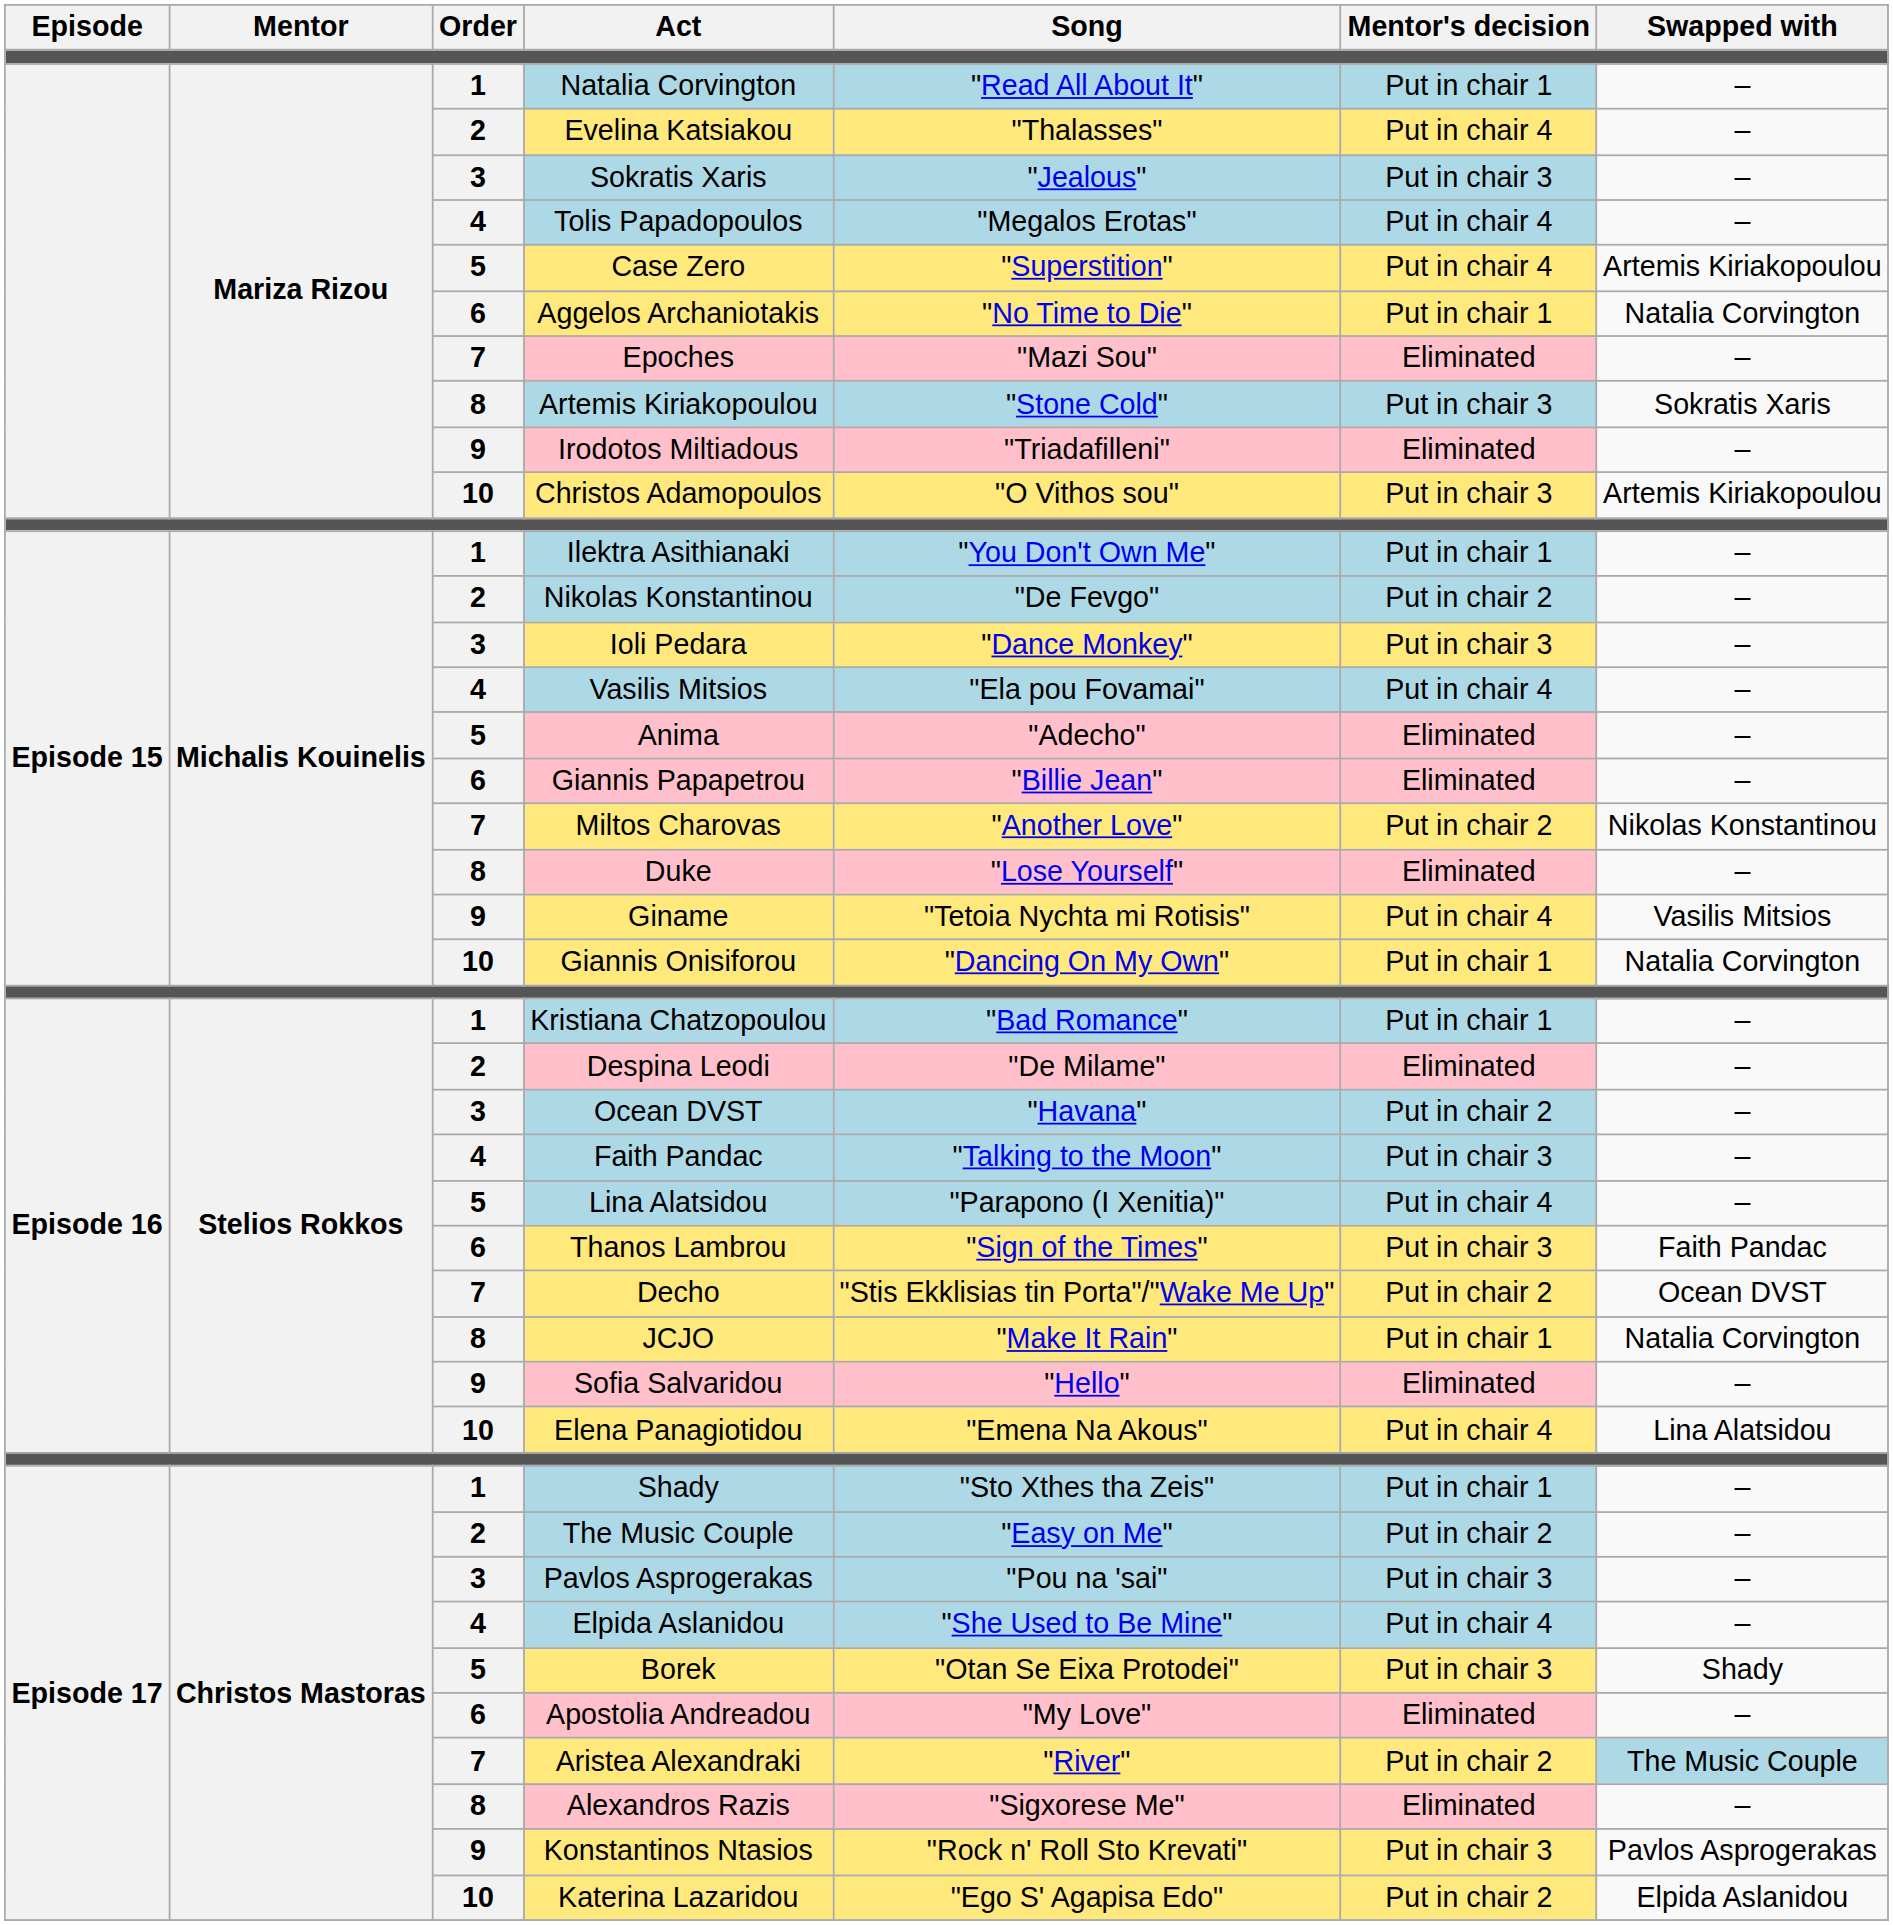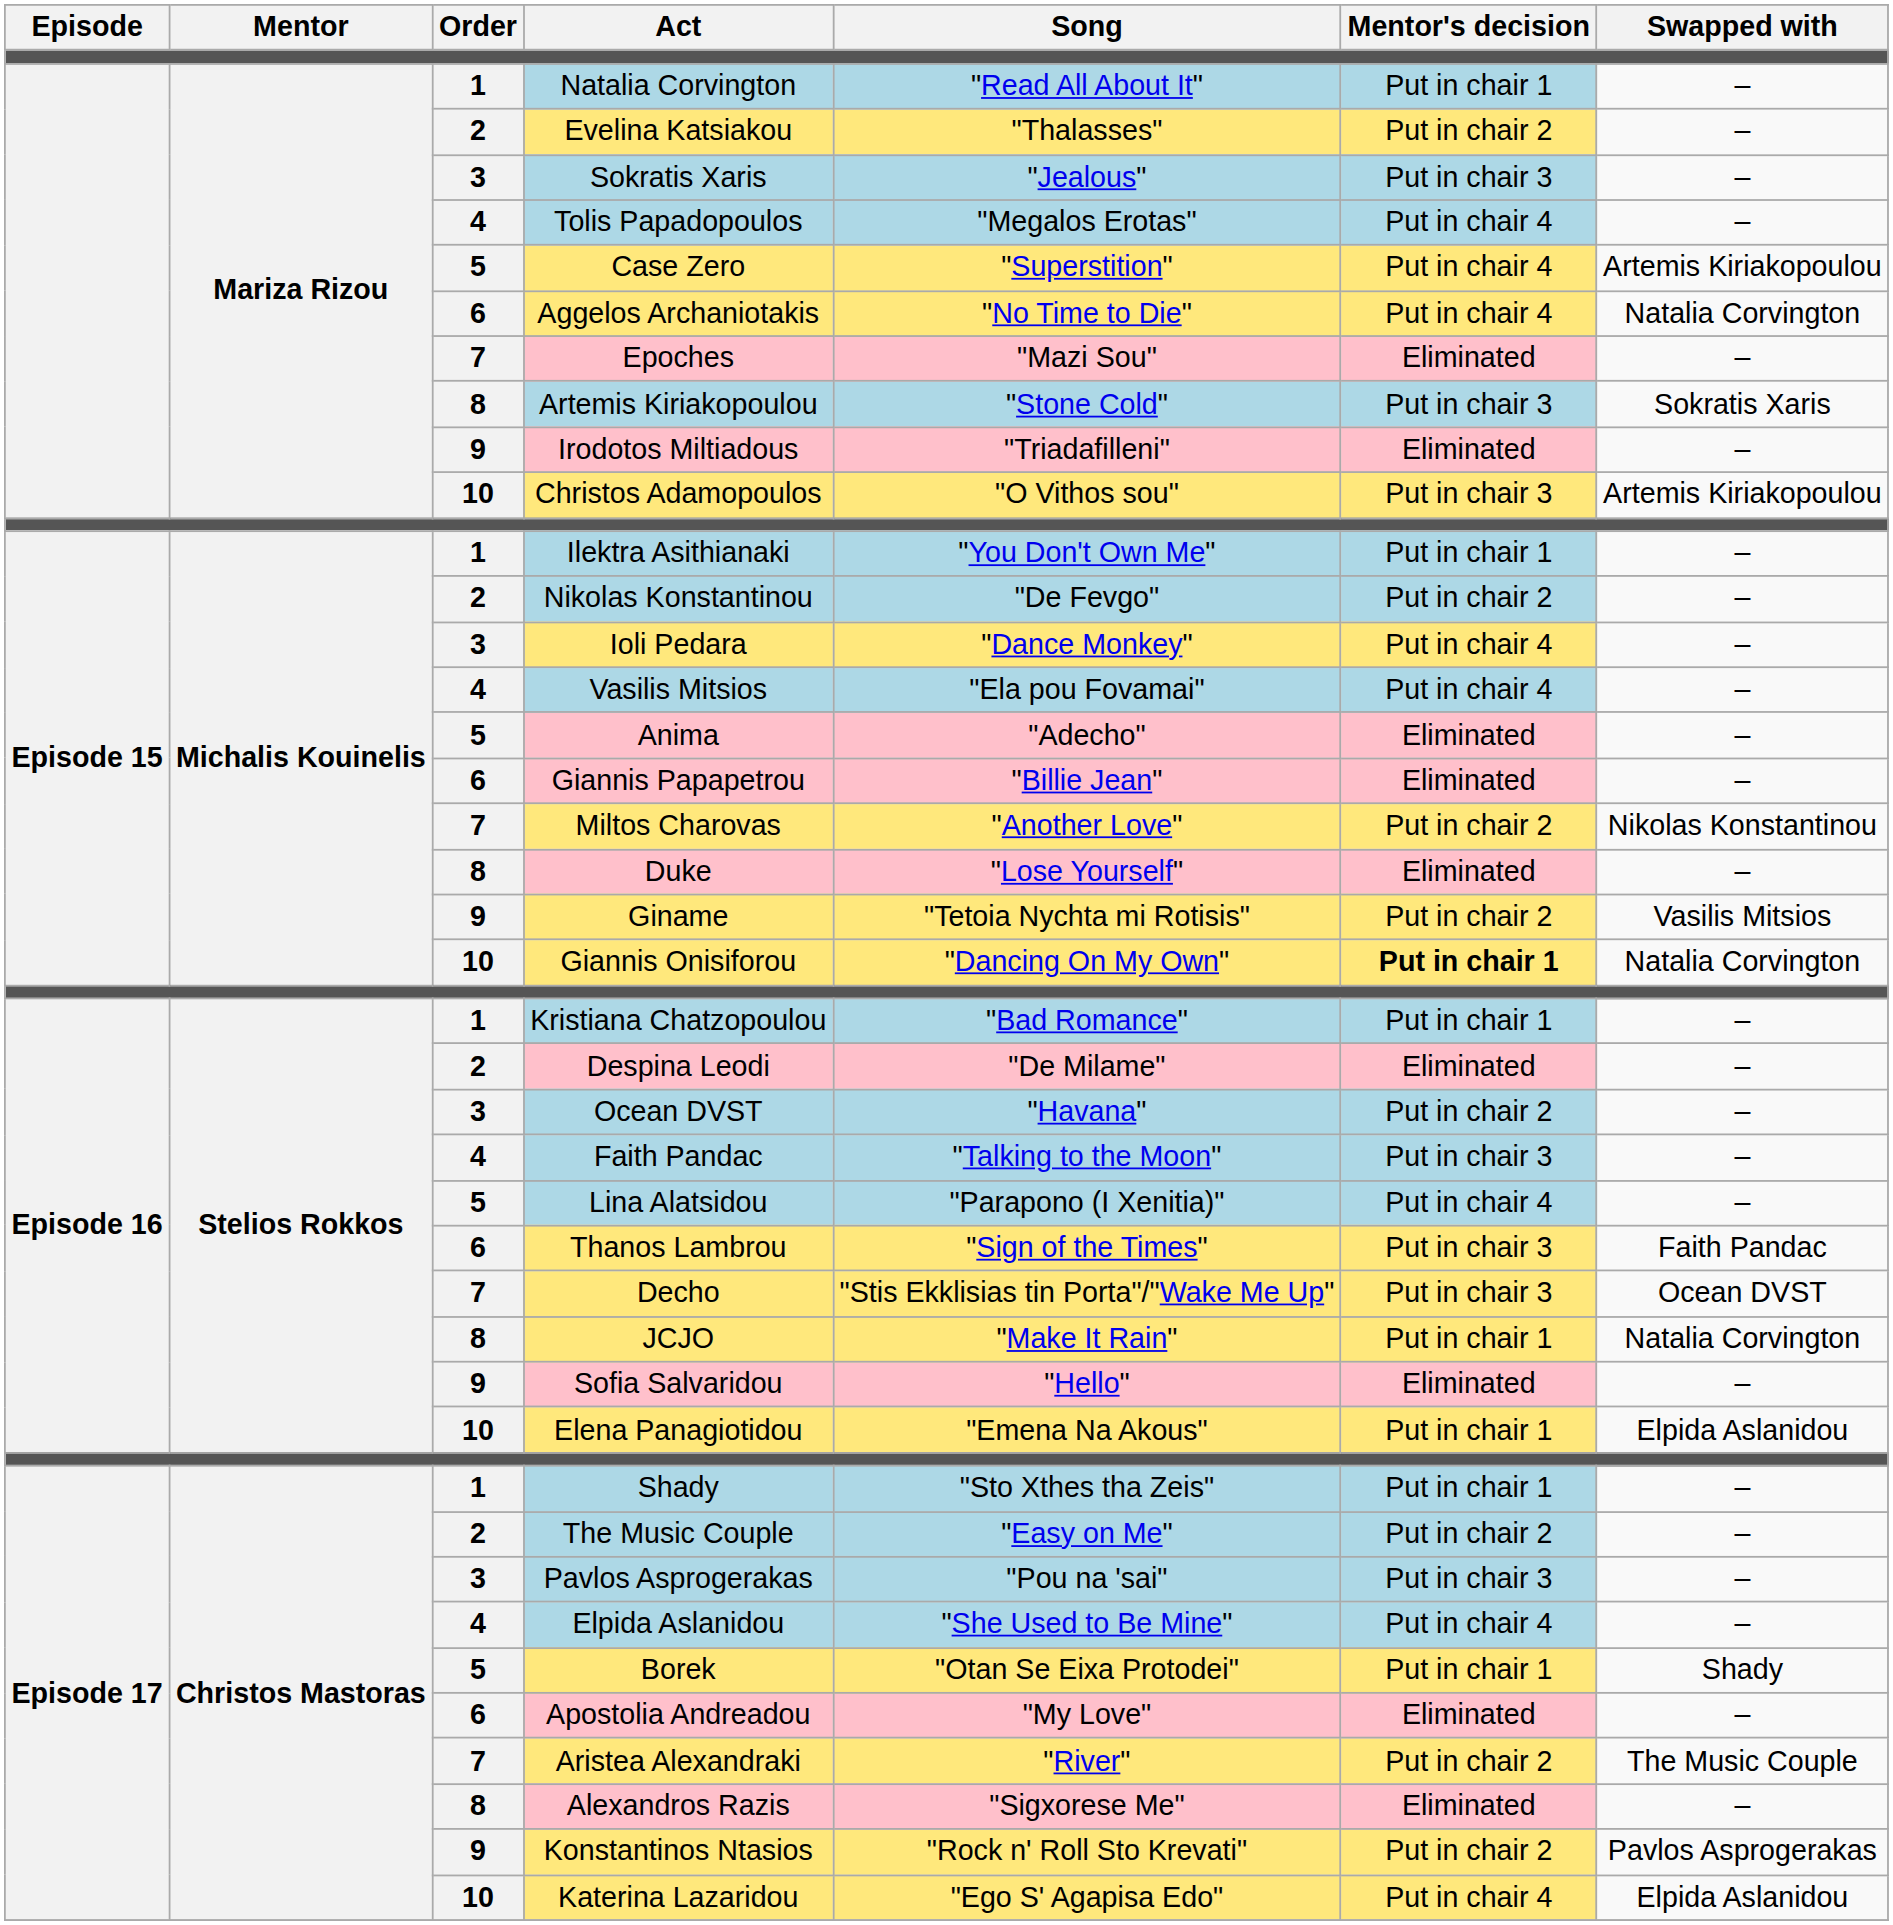 <table class="wikitable plainrowheaders" style="text-align: center;">
 <tr>
 <th scope="col">Episode</th>
 <th>Mentor</th>
 <th>Order</th>
 <th>Act</th>
 <th>Song</th>
 <th>Mentor's decision</th>
 <th>Swapped with</th>
 </tr>
 <tr>
 <td colspan="7" style="background:#555;"></td>
 </tr>
 <tr>
 <th rowspan="10"><br></th>
 <th rowspan="10">Mariza Rizou</th>
 <th>1</th>
 <td style="background:lightblue;">Natalia Corvington</td>
 <td style="background:lightblue;">"<a href='#'>Read All About It</a>"</td>
 <td style="background:lightblue;">Put in chair 1</td>
 <td>–</td>
 </tr>
 <tr>
 <th>2</th>
 <td style="background:#FFE87C;">Evelina Katsiakou</td>
 <td style="background:#FFE87C;">"Thalasses"</td>
-<td style="background:#FFE87C;">Put in chair 4</td>
+<td style="background:#FFE87C;">Put in chair 2</td>
 <td>–</td>
 </tr>
 <tr>
 <th>3</th>
 <td style="background:lightblue;">Sokratis Xaris</td>
 <td style="background:lightblue;">"<a href='#'>Jealous</a>"</td>
 <td style="background:lightblue;">Put in chair 3</td>
 <td>–</td>
 </tr>
 <tr>
 <th>4</th>
 <td style="background:lightblue;">Tolis Papadopoulos</td>
 <td style="background:lightblue;">"Megalos Erotas"</td>
 <td style="background:lightblue;">Put in chair 4</td>
 <td>–</td>
 </tr>
 <tr>
 <th>5</th>
 <td style="background:#FFE87C;">Case Zero</td>
 <td style="background:#FFE87C;">"<a href='#'>Superstition</a>"</td>
 <td style="background:#FFE87C;">Put in chair 4</td>
 <td>Artemis Kiriakopoulou</td>
 </tr>
 <tr>
 <th>6</th>
 <td style="background:#FFE87C;">Aggelos Archaniotakis</td>
 <td style="background:#FFE87C;">"<a href='#'>No Time to Die</a>"</td>
-<td style="background:#FFE87C;">Put in chair 1</td>
+<td style="background:#FFE87C;">Put in chair 4</td>
 <td>Natalia Corvington</td>
 </tr>
 <tr>
 <th>7</th>
 <td style="background:pink;">Epoches</td>
 <td style="background:pink;">"Mazi Sou"</td>
 <td style="background:pink;">Eliminated</td>
 <td>–</td>
 </tr>
 <tr>
 <th>8</th>
 <td style="background:lightblue;">Artemis Kiriakopoulou</td>
 <td style="background:lightblue;">"<a href='#'>Stone Cold</a>"</td>
 <td style="background:lightblue;">Put in chair 3</td>
 <td>Sokratis Xaris</td>
 </tr>
 <tr>
 <th>9</th>
 <td style="background:pink;">Irodotos Miltiadous</td>
 <td style="background:pink;">"Triadafilleni"</td>
 <td style="background:pink;">Eliminated</td>
 <td>–</td>
 </tr>
 <tr>
 <th>10</th>
 <td style="background:#FFE87C;">Christos Adamopoulos</td>
 <td style="background:#FFE87C;">"O Vithos sou"</td>
 <td style="background:#FFE87C;">Put in chair 3</td>
 <td>Artemis Kiriakopoulou</td>
 </tr>
 <tr>
 <td colspan="7" style="background:#555;"></td>
 </tr>
 <tr>
 <th rowspan="10">Episode 15<br></th>
 <th rowspan="10">Michalis Kouinelis</th>
 <th>1</th>
 <td style="background:lightblue;">Ilektra Asithianaki</td>
 <td style="background:lightblue;">"<a href='#'>You Don't Own Me</a>"</td>
 <td style="background:lightblue;">Put in chair 1</td>
 <td>–</td>
 </tr>
 <tr>
 <th>2</th>
 <td style="background:lightblue;">Nikolas Konstantinou</td>
 <td style="background:lightblue;">"De Fevgo"</td>
 <td style="background:lightblue;">Put in chair 2</td>
 <td>–</td>
 </tr>
 <tr>
 <th>3</th>
 <td style="background:#FFE87C;">Ioli Pedara</td>
 <td style="background:#FFE87C;">"<a href='#'>Dance Monkey</a>"</td>
-<td style="background:#FFE87C;">Put in chair 3</td>
+<td style="background:#FFE87C;">Put in chair 4</td>
 <td>–</td>
 </tr>
 <tr>
 <th>4</th>
 <td style="background:lightblue;">Vasilis Mitsios</td>
 <td style="background:lightblue;">"Ela pou Fovamai"</td>
 <td style="background:lightblue;">Put in chair 4</td>
 <td>–</td>
 </tr>
 <tr>
 <th>5</th>
 <td style="background:pink;">Anima</td>
 <td style="background:pink;">"Adecho"</td>
 <td style="background:pink;">Eliminated</td>
 <td>–</td>
 </tr>
 <tr>
 <th>6</th>
 <td style="background:pink;">Giannis Papapetrou</td>
 <td style="background:pink;">"<a href='#'>Billie Jean</a>"</td>
 <td style="background:pink;">Eliminated</td>
 <td>–</td>
 </tr>
 <tr>
 <th>7</th>
 <td style="background:#FFE87C;">Miltos Charovas</td>
 <td style="background:#FFE87C;">"<a href='#'>Another Love</a>"</td>
 <td style="background:#FFE87C;">Put in chair 2</td>
 <td>Nikolas Konstantinou</td>
 </tr>
 <tr>
 <th>8</th>
 <td style="background:pink;">Duke</td>
 <td style="background:pink;">"<a href='#'>Lose Yourself</a>"</td>
 <td style="background:pink;">Eliminated</td>
 <td>–</td>
 </tr>
 <tr>
 <th>9</th>
 <td style="background:#FFE87C;">Giname</td>
 <td style="background:#FFE87C;">"Tetoia Nychta mi Rotisis"</td>
-<td style="background:#FFE87C;">Put in chair 4</td>
+<td style="background:#FFE87C;">Put in chair 2</td>
 <td>Vasilis Mitsios</td>
 </tr>
 <tr>
 <th>10</th>
 <td style="background:#FFE87C;">Giannis Onisiforou</td>
 <td style="background:#FFE87C;">"<a href='#'>Dancing On My Own</a>"</td>
-<td style="background:#FFE87C;">Put in chair 1</td>
+<td style="background:#FFE87C;"><strong>Put in chair 1</strong></td>
 <td>Natalia Corvington</td>
 </tr>
 <tr>
 <td colspan="7" style="background:#555;"></td>
 </tr>
 <tr>
 <th rowspan="10">Episode 16<br></th>
 <th rowspan="10">Stelios Rokkos</th>
 <th>1</th>
 <td style="background:lightblue;">Kristiana Chatzopoulou</td>
 <td style="background:lightblue;">"<a href='#'>Bad Romance</a>"</td>
 <td style="background:lightblue;">Put in chair 1</td>
 <td>–</td>
 </tr>
 <tr>
 <th>2</th>
 <td style="background:pink;">Despina Leodi</td>
 <td style="background:pink;">"De Milame"</td>
 <td style="background:pink;">Eliminated</td>
 <td>–</td>
 </tr>
 <tr>
 <th>3</th>
 <td style="background:lightblue;">Ocean DVST</td>
 <td style="background:lightblue;">"<a href='#'>Havana</a>"</td>
 <td style="background:lightblue;">Put in chair 2</td>
 <td>–</td>
 </tr>
 <tr>
 <th>4</th>
 <td style="background:lightblue;">Faith Pandac</td>
 <td style="background:lightblue;">"<a href='#'>Talking to the Moon</a>"</td>
 <td style="background:lightblue;">Put in chair 3</td>
 <td>–</td>
 </tr>
 <tr>
 <th>5</th>
 <td style="background:lightblue;">Lina Alatsidou</td>
 <td style="background:lightblue;">"Parapono (I Xenitia)"</td>
 <td style="background:lightblue;">Put in chair 4</td>
 <td>–</td>
 </tr>
 <tr>
 <th>6</th>
 <td style="background:#FFE87C;">Thanos Lambrou</td>
 <td style="background:#FFE87C;">"<a href='#'>Sign of the Times</a>"</td>
 <td style="background:#FFE87C;">Put in chair 3</td>
 <td>Faith Pandac</td>
 </tr>
 <tr>
 <th>7</th>
 <td style="background:#FFE87C;">Decho</td>
 <td style="background:#FFE87C;">"Stis Ekklisias tin Porta"/"<a href='#'>Wake Me Up</a>"</td>
-<td style="background:#FFE87C;">Put in chair 2</td>
+<td style="background:#FFE87C;">Put in chair 3</td>
 <td>Ocean DVST</td>
 </tr>
 <tr>
 <th>8</th>
 <td style="background:#FFE87C;">JCJO</td>
 <td style="background:#FFE87C;">"<a href='#'>Make It Rain</a>"</td>
 <td style="background:#FFE87C;">Put in chair 1</td>
 <td>Natalia Corvington</td>
 </tr>
 <tr>
 <th>9</th>
 <td style="background:pink;">Sofia Salvaridou</td>
 <td style="background:pink;">"<a href='#'>Hello</a>"</td>
 <td style="background:pink;">Eliminated</td>
 <td>–</td>
 </tr>
 <tr>
 <th>10</th>
 <td style="background:#FFE87C;">Elena Panagiotidou</td>
 <td style="background:#FFE87C;">"Emena Na Akous"</td>
-<td style="background:#FFE87C;">Put in chair 4</td>
-<td>Lina Alatsidou</td>
+<td style="background:#FFE87C;">Put in chair 1</td>
+<td>Elpida Aslanidou</td>
 </tr>
 <tr>
 <td colspan="7" style="background:#555;"></td>
 </tr>
 <tr>
 <th rowspan="10">Episode 17<br></th>
 <th rowspan="10">Christos Mastoras</th>
 <th>1</th>
 <td style="background:lightblue;">Shady</td>
 <td style="background:lightblue;">"Sto Xthes tha Zeis"</td>
 <td style="background:lightblue;">Put in chair 1</td>
 <td>–</td>
 </tr>
 <tr>
 <th>2</th>
 <td style="background:lightblue;">The Music Couple</td>
 <td style="background:lightblue;">"<a href='#'>Easy on Me</a>"</td>
 <td style="background:lightblue;">Put in chair 2</td>
 <td>–</td>
 </tr>
 <tr>
 <th>3</th>
 <td style="background:lightblue;">Pavlos Asprogerakas</td>
 <td style="background:lightblue;">"Pou na 'sai"</td>
 <td style="background:lightblue;">Put in chair 3</td>
 <td>–</td>
 </tr>
 <tr>
 <th>4</th>
 <td style="background:lightblue;">Elpida Aslanidou</td>
 <td style="background:lightblue;">"<a href='#'>She Used to Be Mine</a>"</td>
 <td style="background:lightblue;">Put in chair 4</td>
 <td>–</td>
 </tr>
 <tr>
 <th>5</th>
 <td style="background:#FFE87C;">Borek</td>
 <td style="background:#FFE87C;">"Otan Se Eixa Protodei"</td>
-<td style="background:#FFE87C;">Put in chair 3</td>
+<td style="background:#FFE87C;">Put in chair 1</td>
 <td>Shady</td>
 </tr>
 <tr>
 <th>6</th>
 <td style="background:pink;">Apostolia Andreadou</td>
 <td style="background:pink;">"My Love"</td>
 <td style="background:pink;">Eliminated</td>
 <td>–</td>
 </tr>
 <tr>
 <th>7</th>
 <td style="background:#FFE87C;">Aristea Alexandraki</td>
 <td style="background:#FFE87C;">"<a href='#'>River</a>"</td>
 <td style="background:#FFE87C;">Put in chair 2</td>
-<td style="background: lightblue;">The Music Couple</td>
+<td>The Music Couple</td>
 </tr>
 <tr>
 <th>8</th>
 <td style="background:pink;">Alexandros Razis</td>
 <td style="background:pink;">"Sigxorese Me"</td>
 <td style="background:pink;">Eliminated</td>
 <td>–</td>
 </tr>
 <tr>
 <th>9</th>
 <td style="background:#FFE87C;">Konstantinos Ntasios</td>
 <td style="background:#FFE87C;">"Rock n' Roll Sto Krevati"</td>
-<td style="background:#FFE87C;">Put in chair 3</td>
+<td style="background:#FFE87C;">Put in chair 2</td>
 <td>Pavlos Asprogerakas</td>
 </tr>
 <tr>
 <th>10</th>
 <td style="background:#FFE87C;">Katerina Lazaridou</td>
 <td style="background:#FFE87C;">"Ego S' Agapisa Edo"</td>
-<td style="background:#FFE87C;">Put in chair 2</td>
+<td style="background:#FFE87C;">Put in chair 4</td>
 <td>Elpida Aslanidou</td>
 </tr>
 <tr>
 </tr>
 </table>
